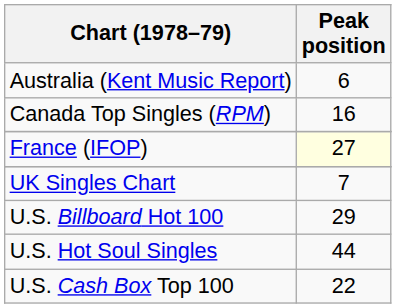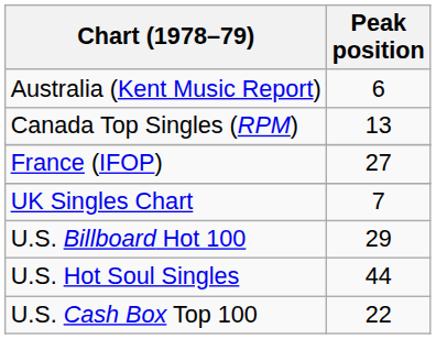 <table class="wikitable sortable">
 <tr>
 <th>Chart (1978–79)</th>
 <th>Peak<br> position</th>
 </tr>
 <tr>
 <td>Australia (<a href='#'>Kent Music Report</a>)</td>
 <td align="center">6</td>
 </tr>
 <tr>
 <td>Canada Top Singles (<em><a href='#'>RPM</a></em>)</td>
-<td style="text-align:center;">16</td>
+<td style="text-align:center;">13</td>
 </tr>
 <tr>
 </tr>
 <tr>
 </tr>
 <tr>
 <td><a href='#'>France</a> (<a href='#'>IFOP</a>)</td>
-<td align="center" style="background: lightyellow;">27</td>
+<td align="center">27</td>
 </tr>
 <tr>
 </tr>
 <tr>
 <td><a href='#'>UK Singles Chart</a></td>
 <td style="text-align:center;">7</td>
 </tr>
 <tr>
 <td>U.S. <a href='#'><em>Billboard</em> Hot 100</a></td>
 <td align="center">29</td>
 </tr>
 <tr>
 <td>U.S. <a href='#'>Hot Soul Singles</a></td>
 <td align="center">44</td>
 </tr>
 <tr>
 <td>U.S. <a href='#'><em>Cash Box</em></a> Top 100</td>
 <td align="center">22</td>
 </tr>
 </table>
